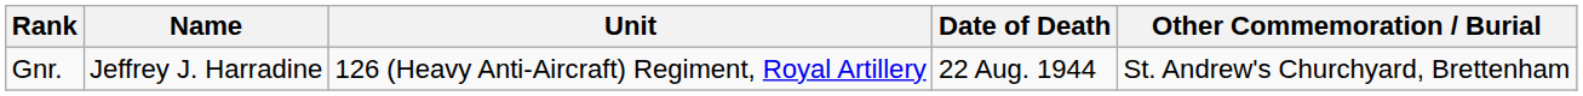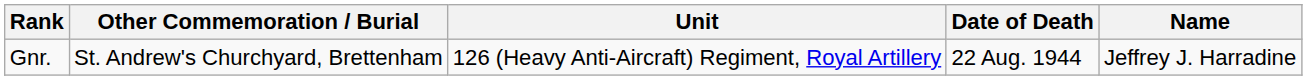 <table class="wikitable">
 <tr>
 <th>Rank</th>
-<th>Name</th>
+<th>Other Commemoration / Burial</th>
 <th>Unit</th>
 <th>Date of Death</th>
-<th>Other Commemoration / Burial</th>
+<th>Name</th>
 </tr>
 <tr>
 <td>Gnr.</td>
-<td>Jeffrey J. Harradine</td>
+<td>St. Andrew's Churchyard, Brettenham</td>
 <td>126 (Heavy Anti-Aircraft) Regiment, <a href='#'>Royal Artillery</a></td>
 <td>22 Aug. 1944</td>
-<td>St. Andrew's Churchyard, Brettenham</td>
+<td>Jeffrey J. Harradine</td>
 </tr>
 </table>
